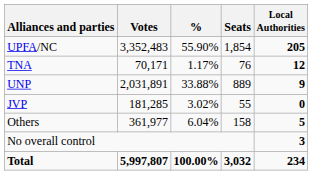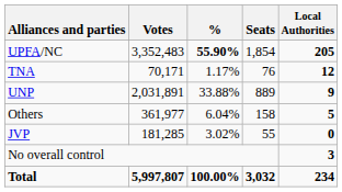 <table class="wikitable" border="1" style="text-align:right;">
 <tr>
 <th valign=bottom align=left>Alliances and parties</th>
 <th valign=bottom align=center width="60">Votes</th>
 <th valign=bottom align=center width="50">%</th>
 <th valign=bottom align=center>Seats</th>
 <th valign=bottom align=center><small>Local<br>Authorities</small></th>
 </tr>
 <tr>
 <td align=left><a href='#'>UPFA</a>/NC</td>
 <td>3,352,483</td>
-<td>55.90%</td>
+<td><strong>55.90%</strong></td>
 <td>1,854</td>
 <td><strong>205</strong></td>
 </tr>
 <tr>
 <td align=left><a href='#'>TNA</a></td>
 <td>70,171</td>
 <td>1.17%</td>
 <td>76</td>
 <td><strong>12</strong></td>
 </tr>
 <tr>
 <td align=left><a href='#'>UNP</a></td>
 <td>2,031,891</td>
 <td>33.88%</td>
 <td>889</td>
 <td><strong>9</strong></td>
 </tr>
 <tr>
+<td align=left>Others</td>
+<td>361,977</td>
+<td>6.04%</td>
+<td>158</td>
+<td><strong>5</strong></td>
+</tr>
+<tr>
 <td align=left><a href='#'>JVP</a></td>
 <td>181,285</td>
 <td>3.02%</td>
 <td>55</td>
 <td><strong>0</strong></td>
-</tr>
-<tr>
-<td align=left>Others</td>
-<td>361,977</td>
-<td>6.04%</td>
-<td>158</td>
-<td><strong>5</strong></td>
 </tr>
 <tr>
 <td colspan=4 align=left>No overall control</td>
 <td><strong>3</strong></td>
 </tr>
 <tr>
 <td align=left><strong>Total</strong></td>
 <td><strong>5,997,807</strong></td>
 <td><strong>100.00%</strong></td>
 <td><strong>3,032</strong></td>
 <td><strong>234</strong></td>
 </tr>
 </table>
